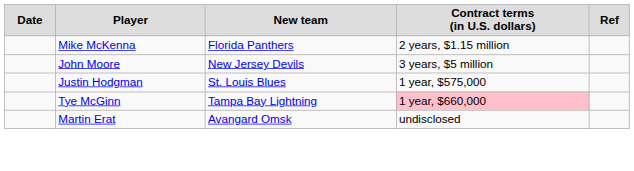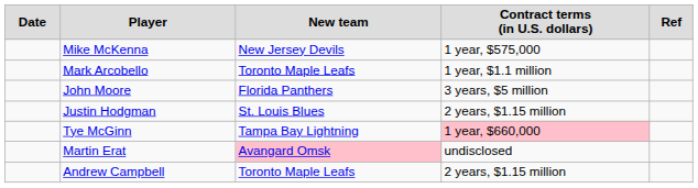 <table class="wikitable" width=97%>
 <tr align="center" bgcolor="#dddddd">
 <td><strong>Date</strong></td>
 <td><strong>Player</strong></td>
 <td><strong>New team</strong></td>
 <td><strong>Contract terms</strong><br><strong>(in U.S. dollars)</strong></td>
 <td><strong>Ref</strong></td>
 </tr>
 <tr>
 <td></td>
 <td><a href='#'>Mike McKenna</a></td>
-<td><a href='#'>Florida Panthers</a></td>
-<td>2 years, $1.15 million</td>
+<td><a href='#'>New Jersey Devils</a></td>
+<td>1 year, $575,000</td>
+<td></td>
+</tr>
+<tr>
+<td></td>
+<td><a href='#'>Mark Arcobello</a></td>
+<td><a href='#'>Toronto Maple Leafs</a></td>
+<td>1 year, $1.1 million</td>
 <td></td>
 </tr>
 <tr>
 <td></td>
 <td><a href='#'>John Moore</a></td>
-<td><a href='#'>New Jersey Devils</a></td>
+<td><a href='#'>Florida Panthers</a></td>
 <td>3 years, $5 million</td>
 <td></td>
 </tr>
 <tr>
 <td></td>
 <td><a href='#'>Justin Hodgman</a></td>
 <td><a href='#'>St. Louis Blues</a></td>
-<td>1 year, $575,000</td>
+<td>2 years, $1.15 million</td>
 <td></td>
 </tr>
 <tr>
 <td></td>
 <td><a href='#'>Tye McGinn</a></td>
 <td><a href='#'>Tampa Bay Lightning</a></td>
 <td style="background: pink;">1 year, $660,000</td>
 <td></td>
 </tr>
 <tr>
 <td></td>
 <td><a href='#'>Martin Erat</a></td>
-<td><a href='#'>Avangard Omsk</a></td>
+<td style="background: pink;"><a href='#'>Avangard Omsk</a></td>
 <td>undisclosed</td>
 <td></td>
 </tr>
+<tr>
+<td></td>
+<td><a href='#'>Andrew Campbell</a></td>
+<td><a href='#'>Toronto Maple Leafs</a></td>
+<td>2 years, $1.15 million</td>
+<td></td>
+</tr>
 </table>
